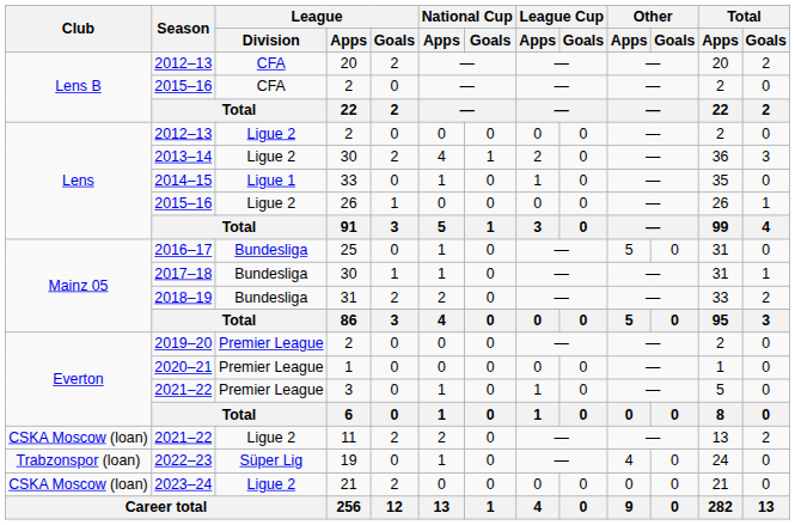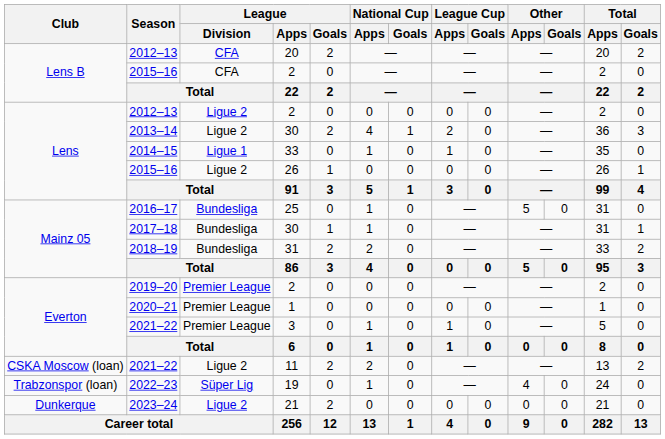 <table class="wikitable" style="text-align: center">
 <tr>
 <th rowspan="2">Club</th>
 <th rowspan="2">Season</th>
 <th colspan="3">League</th>
 <th colspan="2">National Cup</th>
 <th colspan="2">League Cup</th>
 <th colspan="2">Other</th>
 <th colspan="2">Total</th>
 </tr>
 <tr>
 <th>Division</th>
 <th>Apps</th>
 <th>Goals</th>
 <th>Apps</th>
 <th>Goals</th>
 <th>Apps</th>
 <th>Goals</th>
 <th>Apps</th>
 <th>Goals</th>
 <th>Apps</th>
 <th>Goals</th>
 </tr>
 <tr>
 <td rowspan="3"><a href='#'>Lens B</a></td>
 <td><a href='#'>2012–13</a></td>
 <td><a href='#'>CFA</a></td>
 <td>20</td>
 <td>2</td>
 <td colspan="2">—</td>
 <td colspan="2">—</td>
 <td colspan="2">—</td>
 <td>20</td>
 <td>2</td>
 </tr>
 <tr>
 <td><a href='#'>2015–16</a></td>
 <td>CFA</td>
 <td>2</td>
 <td>0</td>
 <td colspan="2">—</td>
 <td colspan="2">—</td>
 <td colspan="2">—</td>
 <td>2</td>
 <td>0</td>
 </tr>
 <tr>
 <th colspan="2">Total</th>
 <th>22</th>
 <th>2</th>
 <th colspan="2">—</th>
 <th colspan="2">—</th>
 <th colspan="2">—</th>
 <th>22</th>
 <th>2</th>
 </tr>
 <tr>
 <td rowspan="5"><a href='#'>Lens</a></td>
 <td><a href='#'>2012–13</a></td>
 <td><a href='#'>Ligue 2</a></td>
 <td>2</td>
 <td>0</td>
 <td>0</td>
 <td>0</td>
 <td>0</td>
 <td>0</td>
 <td colspan="2">—</td>
 <td>2</td>
 <td>0</td>
 </tr>
 <tr>
 <td><a href='#'>2013–14</a></td>
 <td>Ligue 2</td>
 <td>30</td>
 <td>2</td>
 <td>4</td>
 <td>1</td>
 <td>2</td>
 <td>0</td>
 <td colspan="2">—</td>
 <td>36</td>
 <td>3</td>
 </tr>
 <tr>
 <td><a href='#'>2014–15</a></td>
 <td><a href='#'>Ligue 1</a></td>
 <td>33</td>
 <td>0</td>
 <td>1</td>
 <td>0</td>
 <td>1</td>
 <td>0</td>
 <td colspan="2">—</td>
 <td>35</td>
 <td>0</td>
 </tr>
 <tr>
 <td><a href='#'>2015–16</a></td>
 <td>Ligue 2</td>
 <td>26</td>
 <td>1</td>
 <td>0</td>
 <td>0</td>
 <td>0</td>
 <td>0</td>
 <td colspan="2">—</td>
 <td>26</td>
 <td>1</td>
 </tr>
 <tr>
 <th colspan="2">Total</th>
 <th>91</th>
 <th>3</th>
 <th>5</th>
 <th>1</th>
 <th>3</th>
 <th>0</th>
 <th colspan="2">—</th>
 <th>99</th>
 <th>4</th>
 </tr>
 <tr>
 <td rowspan="4"><a href='#'>Mainz 05</a></td>
 <td><a href='#'>2016–17</a></td>
 <td><a href='#'>Bundesliga</a></td>
 <td>25</td>
 <td>0</td>
 <td>1</td>
 <td>0</td>
 <td colspan="2">—</td>
 <td>5</td>
 <td>0</td>
 <td>31</td>
 <td>0</td>
 </tr>
 <tr>
 <td><a href='#'>2017–18</a></td>
 <td>Bundesliga</td>
 <td>30</td>
 <td>1</td>
 <td>1</td>
 <td>0</td>
 <td colspan="2">—</td>
 <td colspan="2">—</td>
 <td>31</td>
 <td>1</td>
 </tr>
 <tr>
 <td><a href='#'>2018–19</a></td>
 <td>Bundesliga</td>
 <td>31</td>
 <td>2</td>
 <td>2</td>
 <td>0</td>
 <td colspan="2">—</td>
 <td colspan="2">—</td>
 <td>33</td>
 <td>2</td>
 </tr>
 <tr>
 <th colspan="2">Total</th>
 <th>86</th>
 <th>3</th>
 <th>4</th>
 <th>0</th>
 <th>0</th>
 <th>0</th>
 <th>5</th>
 <th>0</th>
 <th>95</th>
 <th>3</th>
 </tr>
 <tr>
 <td rowspan="4"><a href='#'>Everton</a></td>
 <td><a href='#'>2019–20</a></td>
 <td><a href='#'>Premier League</a></td>
 <td>2</td>
 <td>0</td>
 <td>0</td>
 <td>0</td>
 <td colspan="2">—</td>
 <td colspan="2">—</td>
 <td>2</td>
 <td>0</td>
 </tr>
 <tr>
 <td><a href='#'>2020–21</a></td>
 <td>Premier League</td>
 <td>1</td>
 <td>0</td>
 <td>0</td>
 <td>0</td>
 <td>0</td>
 <td>0</td>
 <td colspan="2">—</td>
 <td>1</td>
 <td>0</td>
 </tr>
 <tr>
 <td><a href='#'>2021–22</a></td>
 <td>Premier League</td>
 <td>3</td>
 <td>0</td>
 <td>1</td>
 <td>0</td>
 <td>1</td>
 <td>0</td>
 <td colspan="2">—</td>
 <td>5</td>
 <td>0</td>
 </tr>
 <tr>
 <th colspan="2">Total</th>
 <th>6</th>
 <th>0</th>
 <th>1</th>
 <th>0</th>
 <th>1</th>
 <th>0</th>
 <th>0</th>
 <th>0</th>
 <th>8</th>
 <th>0</th>
 </tr>
 <tr>
 <td><a href='#'>CSKA Moscow</a> (loan)</td>
 <td><a href='#'>2021–22</a></td>
 <td>Ligue 2</td>
 <td>11</td>
 <td>2</td>
 <td>2</td>
 <td>0</td>
 <td colspan="2">—</td>
 <td colspan="2">—</td>
 <td>13</td>
 <td>2</td>
 </tr>
 <tr>
 <td><a href='#'>Trabzonspor</a> (loan)</td>
 <td><a href='#'>2022–23</a></td>
 <td><a href='#'>Süper Lig</a></td>
 <td>19</td>
 <td>0</td>
 <td>1</td>
 <td>0</td>
 <td colspan="2">—</td>
 <td>4</td>
 <td>0</td>
 <td>24</td>
 <td>0</td>
 </tr>
 <tr>
-<td><a href='#'>CSKA Moscow</a> (loan)</td>
+<td><a href='#'>Dunkerque</a></td>
 <td><a href='#'>2023–24</a></td>
 <td><a href='#'>Ligue 2</a></td>
 <td>21</td>
 <td>2</td>
 <td>0</td>
 <td>0</td>
 <td>0</td>
 <td 0>0</td>
 <td 0>0</td>
 <td>0</td>
 <td>21</td>
 <td 2>0</td>
 </tr>
 <tr>
 <th colspan="3">Career total</th>
 <th>256</th>
 <th>12</th>
 <th>13</th>
 <th>1</th>
 <th>4</th>
 <th>0</th>
 <th>9</th>
 <th>0</th>
 <th>282</th>
 <th>13</th>
 </tr>
 </table>
